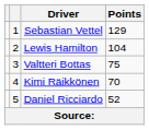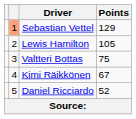 <table class="wikitable" style="font-size: 85%;">
 <tr>
 <th></th>
 <th></th>
 <th>Driver</th>
 <th>Points</th>
 </tr>
 <tr>
 <td align="left"></td>
-<td align="center">1</td>
+<td align="center" style="background: lightsalmon;">1</td>
 <td align="center"> <a href='#'>Sebastian Vettel</a></td>
 <td align="left">129</td>
 </tr>
 <tr>
 <td align="left"></td>
 <td align="center">2</td>
 <td> <a href='#'>Lewis Hamilton</a></td>
-<td align="left">104</td>
+<td align="left">105</td>
 </tr>
 <tr>
 <td align="left"></td>
 <td align="center">3</td>
 <td> <a href='#'>Valtteri Bottas</a></td>
 <td align="left">75</td>
 </tr>
 <tr>
 <td align="left"></td>
 <td align="center">4</td>
 <td> <a href='#'>Kimi Räikkönen</a></td>
-<td align="left">70</td>
+<td align="left">67</td>
 </tr>
 <tr>
 <td align="left"></td>
 <td align="center">5</td>
 <td> <a href='#'>Daniel Ricciardo</a></td>
 <td align="left">52</td>
 </tr>
 <tr>
 <th colspan=4>Source: </th>
 </tr>
 </table>
